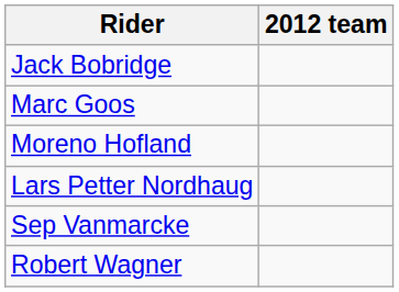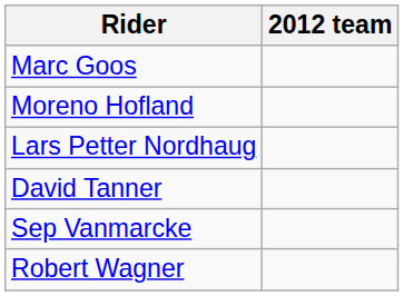 <table class="wikitable">
 <tr>
 <th>Rider</th>
 <th>2012 team</th>
-</tr>
-<tr>
-<td><a href='#'>Jack Bobridge</a></td>
-<td></td>
 </tr>
 <tr>
 <td><a href='#'>Marc Goos</a></td>
 <td></td>
 </tr>
 <tr>
 <td><a href='#'>Moreno Hofland</a></td>
 <td></td>
 </tr>
 <tr>
 <td><a href='#'>Lars Petter Nordhaug</a></td>
 <td></td>
 </tr>
 <tr>
+<td><a href='#'>David Tanner</a></td>
+<td></td>
+</tr>
+<tr>
 <td><a href='#'>Sep Vanmarcke</a></td>
 <td></td>
 </tr>
 <tr>
 <td><a href='#'>Robert Wagner</a></td>
 <td></td>
 </tr>
 </table>
